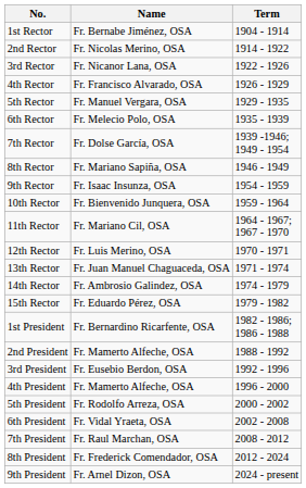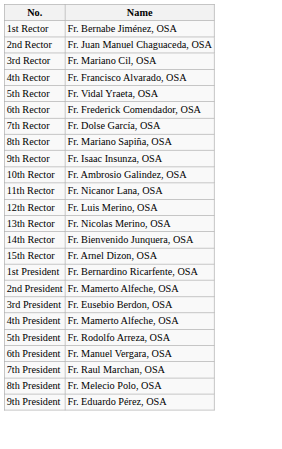 <table class="wikitable">
 <tr>
 <th>No.</th>
 <th>Name</th>
-<th>Term</th>
 </tr>
 <tr>
 <td>1st Rector</td>
 <td>Fr. Bernabe Jiménez, OSA</td>
-<td>1904 - 1914</td>
 </tr>
 <tr>
 <td>2nd Rector</td>
-<td>Fr. Nicolas Merino, OSA</td>
-<td>1914 - 1922</td>
+<td>Fr. Juan Manuel Chaguaceda, OSA</td>
 </tr>
 <tr>
 <td>3rd Rector</td>
-<td>Fr. Nicanor Lana, OSA</td>
-<td>1922 - 1926</td>
+<td>Fr. Mariano Cil, OSA</td>
 </tr>
 <tr>
 <td>4th Rector</td>
 <td>Fr. Francisco Alvarado, OSA</td>
-<td>1926 - 1929</td>
 </tr>
 <tr>
 <td>5th Rector</td>
-<td>Fr. Manuel Vergara, OSA</td>
-<td>1929 - 1935</td>
+<td>Fr. Vidal Yraeta, OSA</td>
 </tr>
 <tr>
 <td>6th Rector</td>
-<td>Fr. Melecio Polo, OSA</td>
-<td>1935 - 1939</td>
+<td>Fr. Frederick Comendador, OSA</td>
 </tr>
 <tr>
 <td>7th Rector</td>
 <td>Fr. Dolse García, OSA</td>
-<td>1939 -1946;<br>1949 - 1954</td>
 </tr>
 <tr>
 <td>8th Rector</td>
 <td>Fr. Mariano Sapiña, OSA</td>
-<td>1946 - 1949</td>
 </tr>
 <tr>
 <td>9th Rector</td>
 <td>Fr. Isaac Insunza, OSA</td>
-<td>1954 - 1959</td>
 </tr>
 <tr>
 <td>10th Rector</td>
-<td>Fr. Bienvenido Junquera, OSA</td>
-<td>1959 - 1964</td>
+<td>Fr. Ambrosio Galindez, OSA</td>
 </tr>
 <tr>
 <td>11th Rector</td>
-<td>Fr. Mariano Cil, OSA</td>
-<td>1964 - 1967;<br>1967 - 1970</td>
+<td>Fr. Nicanor Lana, OSA</td>
 </tr>
 <tr>
 <td>12th Rector</td>
 <td>Fr. Luis Merino, OSA</td>
-<td>1970 - 1971</td>
 </tr>
 <tr>
 <td>13th Rector</td>
-<td>Fr. Juan Manuel Chaguaceda, OSA</td>
-<td>1971 - 1974</td>
+<td>Fr. Nicolas Merino, OSA</td>
 </tr>
 <tr>
 <td>14th Rector</td>
-<td>Fr. Ambrosio Galindez, OSA</td>
-<td>1974 - 1979</td>
+<td>Fr. Bienvenido Junquera, OSA</td>
 </tr>
 <tr>
 <td>15th Rector</td>
-<td>Fr. Eduardo Pérez, OSA</td>
-<td>1979 - 1982</td>
+<td>Fr. Arnel Dizon, OSA</td>
 </tr>
 <tr>
 <td>1st President</td>
 <td>Fr. Bernardino Ricarfente, OSA</td>
-<td>1982 - 1986;<br>1986 - 1988</td>
 </tr>
 <tr>
 <td>2nd President</td>
 <td>Fr. Mamerto Alfeche, OSA</td>
-<td>1988 - 1992</td>
 </tr>
 <tr>
 <td>3rd President</td>
 <td>Fr. Eusebio Berdon, OSA</td>
-<td>1992 - 1996</td>
 </tr>
 <tr>
 <td>4th President</td>
 <td>Fr. Mamerto Alfeche, OSA</td>
-<td>1996 - 2000</td>
 </tr>
 <tr>
 <td>5th President</td>
 <td>Fr. Rodolfo Arreza, OSA</td>
-<td>2000 - 2002</td>
 </tr>
 <tr>
 <td>6th President</td>
-<td>Fr. Vidal Yraeta, OSA</td>
-<td>2002 - 2008</td>
+<td>Fr. Manuel Vergara, OSA</td>
 </tr>
 <tr>
 <td>7th President</td>
 <td>Fr. Raul Marchan, OSA</td>
-<td>2008 - 2012</td>
 </tr>
 <tr>
 <td>8th President</td>
-<td>Fr. Frederick Comendador, OSA</td>
-<td>2012 - 2024</td>
+<td>Fr. Melecio Polo, OSA</td>
 </tr>
 <tr>
 <td>9th President</td>
-<td>Fr. Arnel Dizon, OSA</td>
-<td>2024 - present</td>
+<td>Fr. Eduardo Pérez, OSA</td>
 </tr>
 </table>
